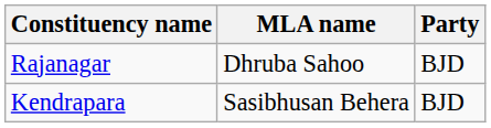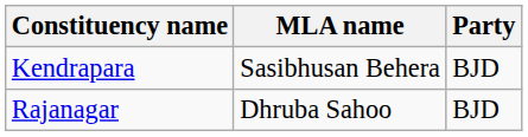 <table class="wikitable">
 <tr>
 <th>Constituency name</th>
 <th>MLA name</th>
 <th>Party</th>
 </tr>
 <tr>
+<td><a href='#'>Kendrapara</a></td>
+<td>Sasibhusan Behera</td>
+<td>BJD</td>
+</tr>
+<tr>
 <td><a href='#'>Rajanagar</a></td>
 <td>Dhruba Sahoo</td>
 <td>BJD</td>
 </tr>
-<tr>
-<td><a href='#'>Kendrapara</a></td>
-<td>Sasibhusan Behera</td>
-<td>BJD</td>
-</tr>
 </table>
